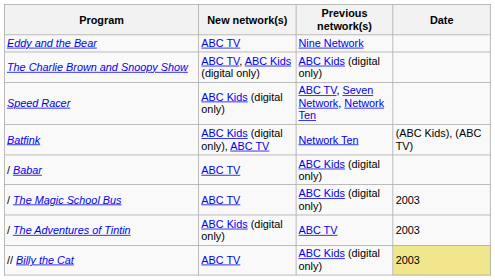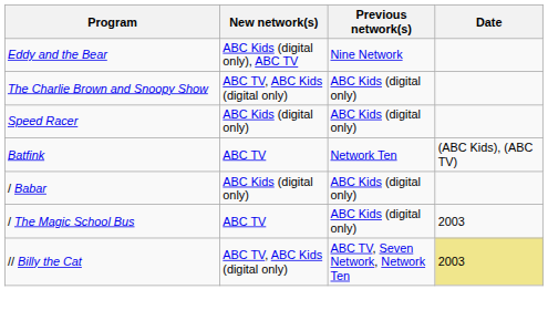 <table class="wikitable sortable" width="100%" style="font-size:87%;">
 <tr bgcolor="#efefef">
 <th width=40%>Program</th>
 <th width=20%>New network(s)</th>
 <th width=20%>Previous network(s)</th>
 <th width=20%>Date</th>
 </tr>
 <tr>
 <td> <em><a href='#'>Eddy and the Bear</a></em></td>
-<td><a href='#'>ABC TV</a></td>
+<td><a href='#'>ABC Kids</a> (digital only), <a href='#'>ABC TV</a></td>
 <td><a href='#'>Nine Network</a></td>
 <td></td>
 </tr>
 <tr>
 <td> <em><a href='#'>The Charlie Brown and Snoopy Show</a></em></td>
 <td><a href='#'>ABC TV</a>, <a href='#'>ABC Kids</a> (digital only)</td>
 <td><a href='#'>ABC Kids</a> (digital only)</td>
 <td></td>
 </tr>
 <tr>
 <td> <em><a href='#'>Speed Racer</a></em></td>
 <td><a href='#'>ABC Kids</a> (digital only)</td>
-<td><a href='#'>ABC TV</a>, <a href='#'>Seven Network</a>, <a href='#'>Network Ten</a></td>
+<td><a href='#'>ABC Kids</a> (digital only)</td>
 <td></td>
 </tr>
 <tr>
 <td> <em><a href='#'>Batfink</a></em></td>
-<td><a href='#'>ABC Kids</a> (digital only), <a href='#'>ABC TV</a></td>
+<td><a href='#'>ABC TV</a></td>
 <td><a href='#'>Network Ten</a></td>
 <td> (ABC Kids),  (ABC TV)</td>
 </tr>
 <tr>
 <td>/ <em><a href='#'>Babar</a></em></td>
-<td><a href='#'>ABC TV</a></td>
+<td><a href='#'>ABC Kids</a> (digital only)</td>
 <td><a href='#'>ABC Kids</a> (digital only)</td>
 <td></td>
 </tr>
 <tr>
 <td>/ <em><a href='#'>The Magic School Bus</a></em></td>
 <td><a href='#'>ABC TV</a></td>
 <td><a href='#'>ABC Kids</a> (digital only)</td>
 <td>2003</td>
 </tr>
 <tr>
-<td>/ <em><a href='#'>The Adventures of Tintin</a></em></td>
-<td><a href='#'>ABC Kids</a> (digital only)</td>
-<td><a href='#'>ABC TV</a></td>
-<td>2003</td>
-</tr>
-<tr>
 <td>// <em><a href='#'>Billy the Cat</a></em></td>
-<td><a href='#'>ABC TV</a></td>
-<td><a href='#'>ABC Kids</a> (digital only)</td>
+<td><a href='#'>ABC TV</a>, <a href='#'>ABC Kids</a> (digital only)</td>
+<td><a href='#'>ABC TV</a>, <a href='#'>Seven Network</a>, <a href='#'>Network Ten</a></td>
 <td style="background: khaki;">2003</td>
 </tr>
 </table>
